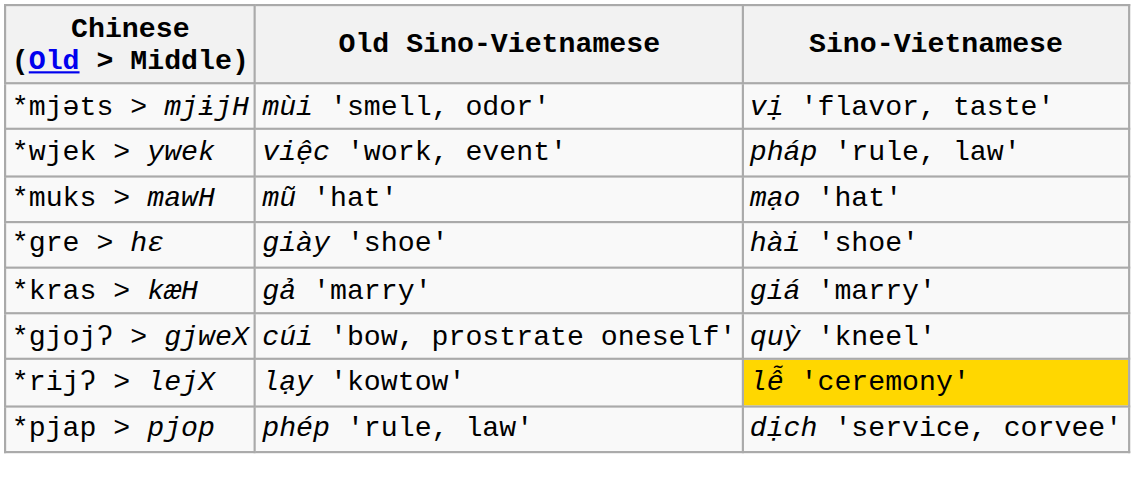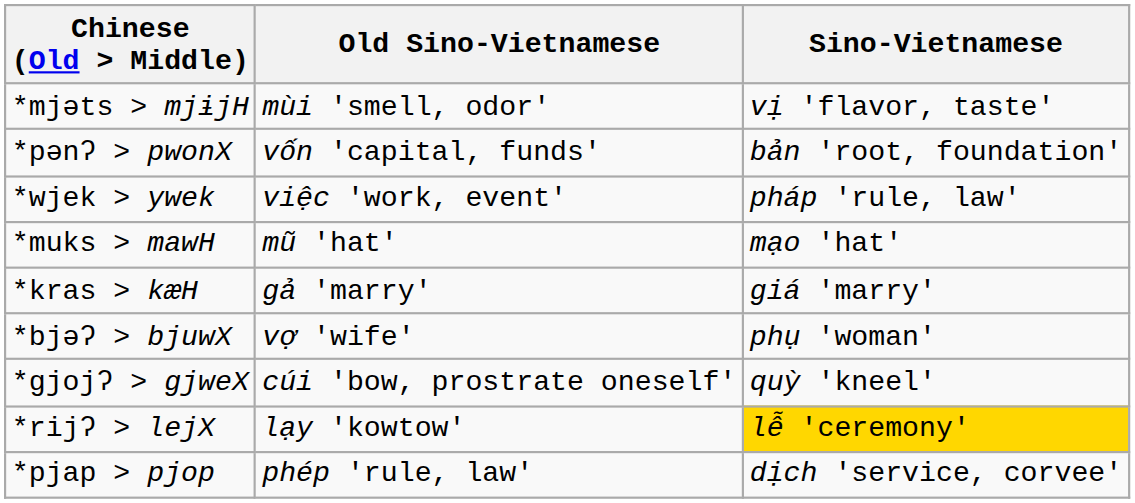 <table class="wikitable">
 <tr>
 <th>Chinese<br>(<a href='#'>Old</a> > Middle)</th>
 <th>Old Sino-Vietnamese</th>
 <th>Sino-Vietnamese</th>
 </tr>
 <tr>
 <td> *mjəts > <em>mjɨjH</em></td>
 <td><em>mùi</em> 'smell, odor'</td>
 <td><em>vị</em> 'flavor, taste'</td>
 </tr>
 <tr>
+<td> *pənʔ > <em>pwonX</em></td>
+<td><em>vốn</em> 'capital, funds'</td>
+<td><em>bản</em> 'root, foundation' </td>
+</tr>
+<tr>
 <td> *wjek > <em>ywek</em></td>
 <td><em>việc</em> 'work, event'</td>
 <td><em>pháp</em> 'rule, law'</td>
 </tr>
 <tr>
 <td> *muks > <em>mawH</em></td>
 <td><em>mũ</em> 'hat'</td>
 <td><em>mạo</em> 'hat'</td>
 </tr>
 <tr>
-<td> *gre > <em>hɛ</em></td>
-<td><em>giày</em> 'shoe'</td>
-<td><em>hài</em> 'shoe'</td>
-</tr>
-<tr>
 <td> *kras > <em>kæH</em></td>
 <td><em>gả</em> 'marry'</td>
 <td><em>giá</em> 'marry'</td>
+</tr>
+<tr>
+<td> *bjəʔ > <em>bjuwX</em></td>
+<td><em>vợ</em> 'wife'</td>
+<td><em>phụ</em> 'woman'</td>
 </tr>
 <tr>
 <td> *gjojʔ > <em>gjweX</em></td>
 <td><em>cúi</em> 'bow, prostrate oneself'</td>
 <td><em>quỳ</em> 'kneel'</td>
 </tr>
 <tr>
 <td> *rijʔ > <em>lejX</em></td>
 <td><em>lạy</em> 'kowtow'</td>
 <td style="background: gold;"><em>lễ</em> 'ceremony'</td>
 </tr>
 <tr>
 <td> *pjap > <em>pjop</em></td>
 <td><em>phép</em> 'rule, law'</td>
 <td><em>dịch</em> 'service, corvee'</td>
 </tr>
 </table>
